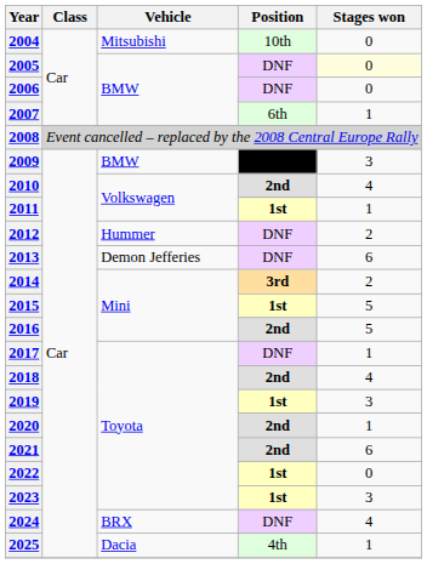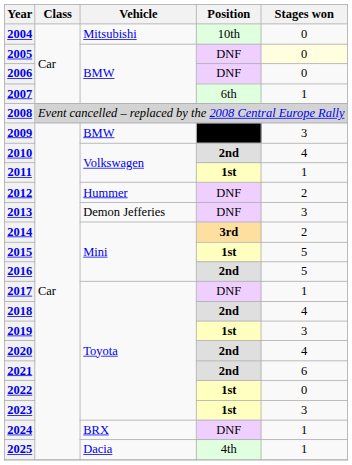 <table class="wikitable">
 <tr>
 <th>Year</th>
 <th>Class</th>
 <th>Vehicle</th>
 <th>Position</th>
 <th>Stages won</th>
 </tr>
 <tr>
 <th><a href='#'>2004</a></th>
 <td rowspan="4">Car</td>
 <td> <a href='#'>Mitsubishi</a></td>
 <td align="center" style="background:#DFFFDF;">10th</td>
 <td align="center">0</td>
 </tr>
 <tr>
 <th><a href='#'>2005</a></th>
 <td rowspan="3"> <a href='#'>BMW</a></td>
 <td align="center" style="background:#EFCFFF;">DNF</td>
 <td align="center" style="background: lightyellow;">0</td>
 </tr>
 <tr>
 <th><a href='#'>2006</a></th>
 <td align="center" style="background:#EFCFFF;">DNF</td>
 <td align="center">0</td>
 </tr>
 <tr>
 <th><a href='#'>2007</a></th>
 <td align="center" style="background:#DFFFDF;">6th</td>
 <td align="center">1</td>
 </tr>
 <tr>
 <th><a href='#'>2008</a></th>
 <td colspan=4 align=center style="background:lightgrey;"><em>Event cancelled – replaced by the <a href='#'>2008 Central Europe Rally</a></em></td>
 </tr>
 <tr>
 <th><a href='#'>2009</a></th>
 <td rowspan="17">Car</td>
 <td> <a href='#'>BMW</a></td>
 <td align="center" style="background:black;"><span> DSQ </span></td>
 <td align="center">3</td>
 </tr>
 <tr>
 <th><a href='#'>2010</a></th>
 <td rowspan="2"> <a href='#'>Volkswagen</a></td>
 <td align="center" style="background:#DFDFDF;"><strong>2nd</strong></td>
 <td align="center">4</td>
 </tr>
 <tr>
 <th><a href='#'>2011</a></th>
 <td align="center" style="background:#FFFFBF;"><strong>1st</strong></td>
 <td align="center">1</td>
 </tr>
 <tr>
 <th><a href='#'>2012</a></th>
 <td> <a href='#'>Hummer</a></td>
 <td align="center" style="background:#EFCFFF;">DNF</td>
 <td align="center">2</td>
 </tr>
 <tr>
 <th><a href='#'>2013</a></th>
 <td> Demon Jefferies</td>
 <td align="center" style="background:#EFCFFF;">DNF</td>
-<td align="center">6</td>
+<td align="center">3</td>
 </tr>
 <tr>
 <th><a href='#'>2014</a></th>
 <td rowspan="3"> <a href='#'>Mini</a></td>
 <td align="center" style="background:#FFDF9F;"><strong>3rd</strong></td>
 <td align="center">2</td>
 </tr>
 <tr>
 <th><a href='#'>2015</a></th>
 <td align="center" style="background:#FFFFBF;"><strong>1st</strong></td>
 <td align="center">5</td>
 </tr>
 <tr>
 <th><a href='#'>2016</a></th>
 <td align="center" style="background:#DFDFDF;"><strong>2nd</strong></td>
 <td align="center">5</td>
 </tr>
 <tr>
 <th><a href='#'>2017</a></th>
 <td rowspan="7"> <a href='#'>Toyota</a></td>
 <td align="center" style="background:#EFCFFF;">DNF</td>
 <td align="center">1</td>
 </tr>
 <tr>
 <th><a href='#'>2018</a></th>
 <td align="center" style="background:#DFDFDF;"><strong>2nd</strong></td>
 <td align="center">4</td>
 </tr>
 <tr>
 <th><a href='#'>2019</a></th>
 <td align="center" style="background:#FFFFBF;"><strong>1st</strong></td>
 <td align="center">3</td>
 </tr>
 <tr>
 <th><a href='#'>2020</a></th>
 <td align="center" style="background:#DFDFDF;"><strong>2nd</strong></td>
-<td align="center">1</td>
+<td align="center">4</td>
 </tr>
 <tr>
 <th><a href='#'>2021</a></th>
 <td align="center" style="background:#DFDFDF;"><strong>2nd</strong></td>
 <td align="center">6</td>
 </tr>
 <tr>
 <th><a href='#'>2022</a></th>
 <td align="center" style="background:#FFFFBF;"><strong>1st</strong></td>
 <td align="center">0</td>
 </tr>
 <tr>
 <th><a href='#'>2023</a></th>
 <td align="center" style="background:#FFFFBF;"><strong>1st</strong></td>
 <td align="center">3</td>
 </tr>
 <tr>
 <th><a href='#'>2024</a></th>
 <td rowspan=1> <a href='#'>BRX</a></td>
 <td align="center" style="background:#EFCFFF;">DNF</td>
-<td align="center">4</td>
+<td align="center">1</td>
 </tr>
 <tr>
 <th><a href='#'>2025</a></th>
 <td rowspan=1> <a href='#'>Dacia</a></td>
 <td align="center" style="background:#DFFFDF;">4th</td>
 <td align="center">1</td>
 </tr>
 <tr>
 </tr>
 </table>
